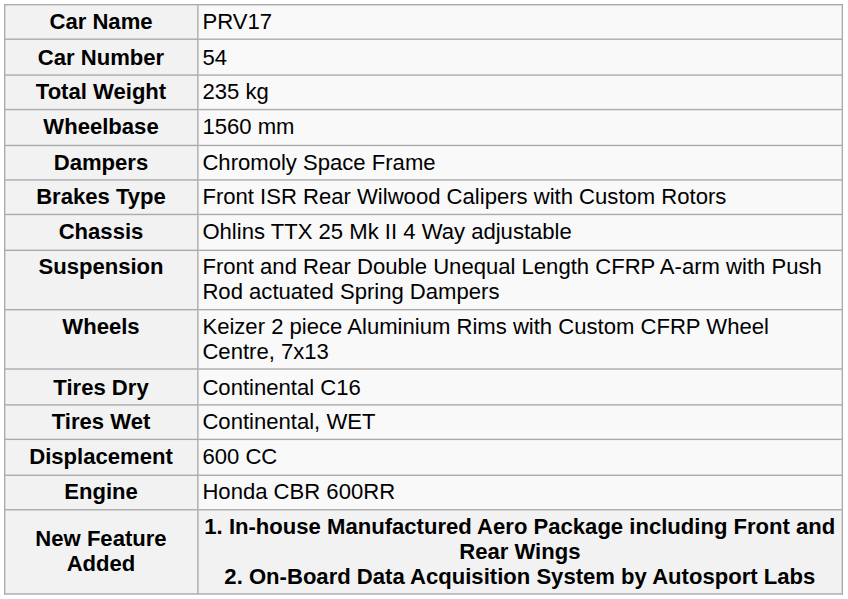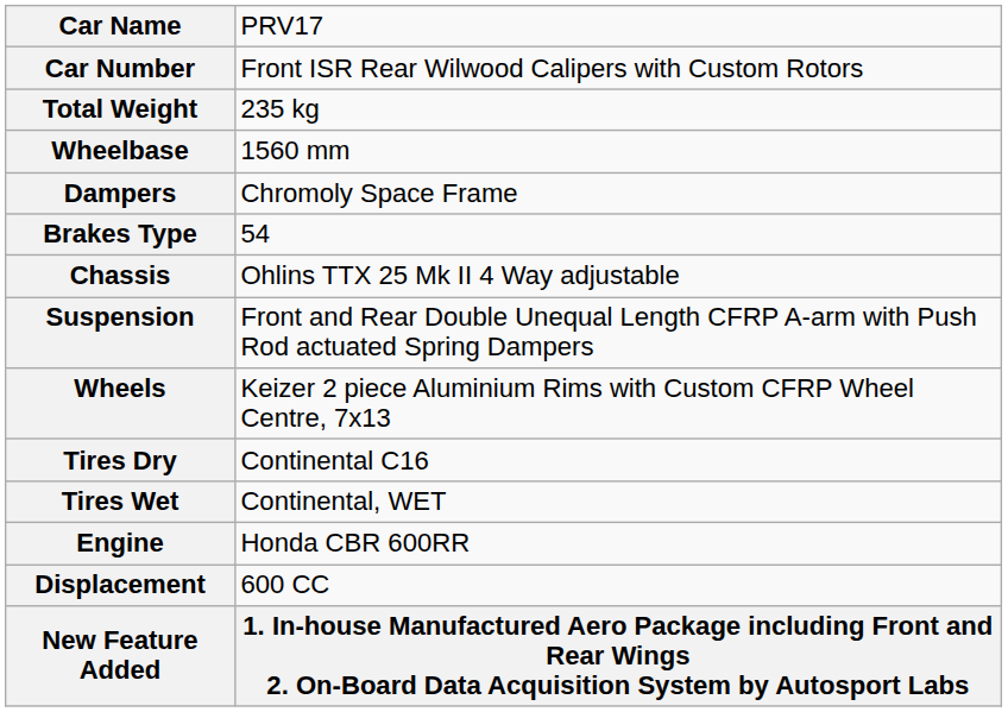 <table class="wikitable">
 <tr style="vertical-align: top">
 <th>Car Name</th>
 <td>PRV17</td>
 </tr>
 <tr style="vertical-align: top">
 <th>Car Number</th>
-<td>54</td>
+<td>Front ISR Rear Wilwood Calipers with Custom Rotors</td>
 </tr>
 <tr style="vertical-align: top">
 <th>Total Weight</th>
 <td>235 kg</td>
 </tr>
 <tr style="vertical-align: top">
 <th>Wheelbase</th>
 <td>1560 mm</td>
 </tr>
 <tr style="vertical-align: top">
 <th>Dampers</th>
 <td>Chromoly Space Frame</td>
 </tr>
 <tr style="vertical-align: top">
 <th>Brakes Type</th>
-<td>Front ISR Rear Wilwood Calipers with Custom Rotors</td>
+<td>54</td>
 </tr>
 <tr style="vertical-align: top">
 <th>Chassis</th>
 <td>Ohlins TTX 25 Mk II 4 Way adjustable</td>
 </tr>
 <tr style="vertical-align: top">
 <th>Suspension</th>
 <td>Front and Rear Double Unequal Length CFRP A-arm with Push Rod actuated Spring Dampers</td>
 </tr>
 <tr style="vertical-align: top">
 <th>Wheels</th>
 <td>Keizer 2 piece Aluminium Rims with Custom CFRP Wheel Centre, 7x13</td>
 </tr>
 <tr style="vertical-align: top">
 <th>Tires Dry</th>
 <td>Continental C16</td>
 </tr>
 <tr style="vertical-align: top">
 <th>Tires Wet</th>
 <td>Continental, WET</td>
 </tr>
+<tr style="vertical-align: top">
+<th>Engine</th>
+<td>Honda CBR 600RR</td>
+</tr>
 <tr>
 <th>Displacement</th>
 <td>600 CC</td>
-</tr>
-<tr style="vertical-align: top">
-<th>Engine</th>
-<td>Honda CBR 600RR</td>
 </tr>
 <tr>
 <th>New Feature Added</th>
 <th>1. In-house Manufactured Aero Package including Front and Rear Wings<br>2. On-Board Data Acquisition System by Autosport Labs</th>
 </tr>
 </table>
